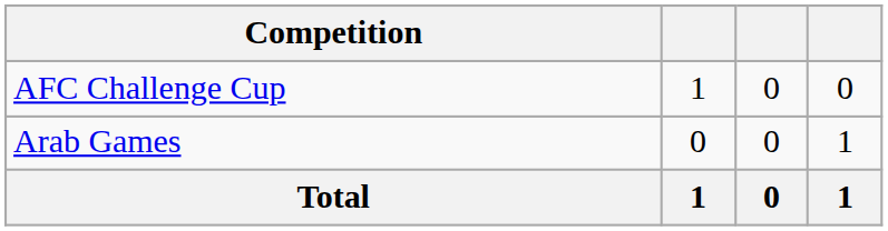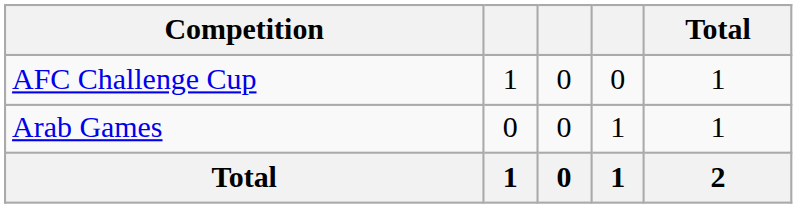 <table class="wikitable" style="width:30%; font-size:90%; text-align:center;">
 <tr>
 <th>Competition</th>
 <th></th>
 <th></th>
 <th></th>
+<th>Total</th>
 </tr>
 <tr>
 <td align=left><a href='#'>AFC Challenge Cup</a></td>
 <td>1</td>
 <td>0</td>
 <td>0</td>
+<td>1</td>
 </tr>
 <tr>
 <td align="left"><a href='#'>Arab Games</a></td>
 <td>0</td>
 <td>0</td>
+<td>1</td>
 <td>1</td>
 </tr>
 <tr>
 <th>Total</th>
 <th>1</th>
 <th>0</th>
 <th>1</th>
+<th>2</th>
 </tr>
 </table>
